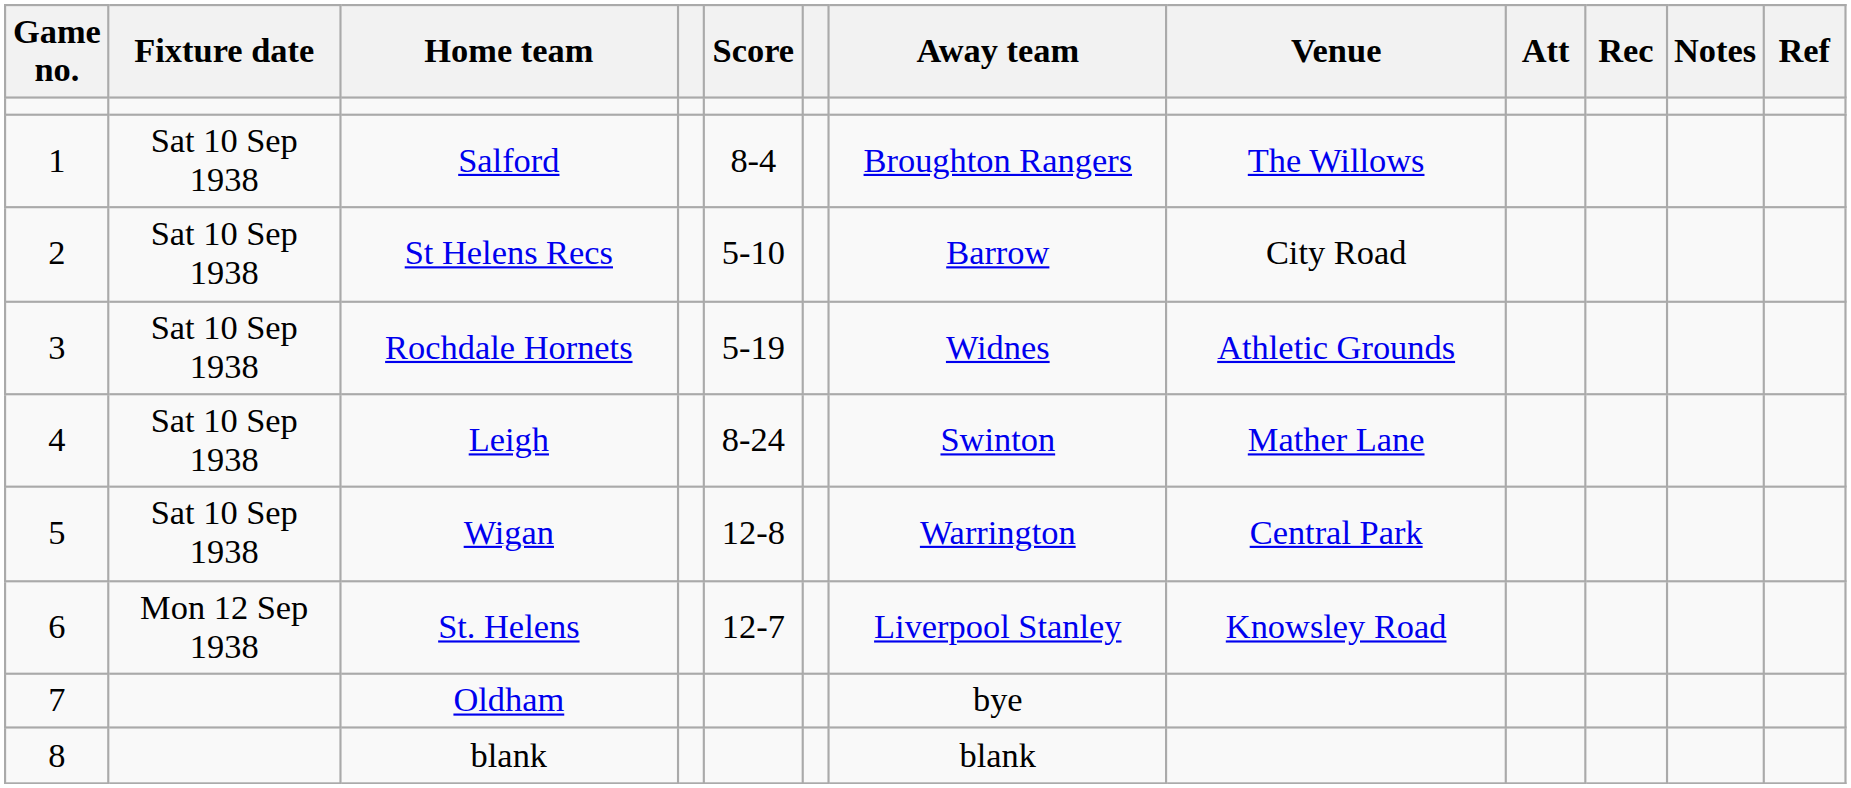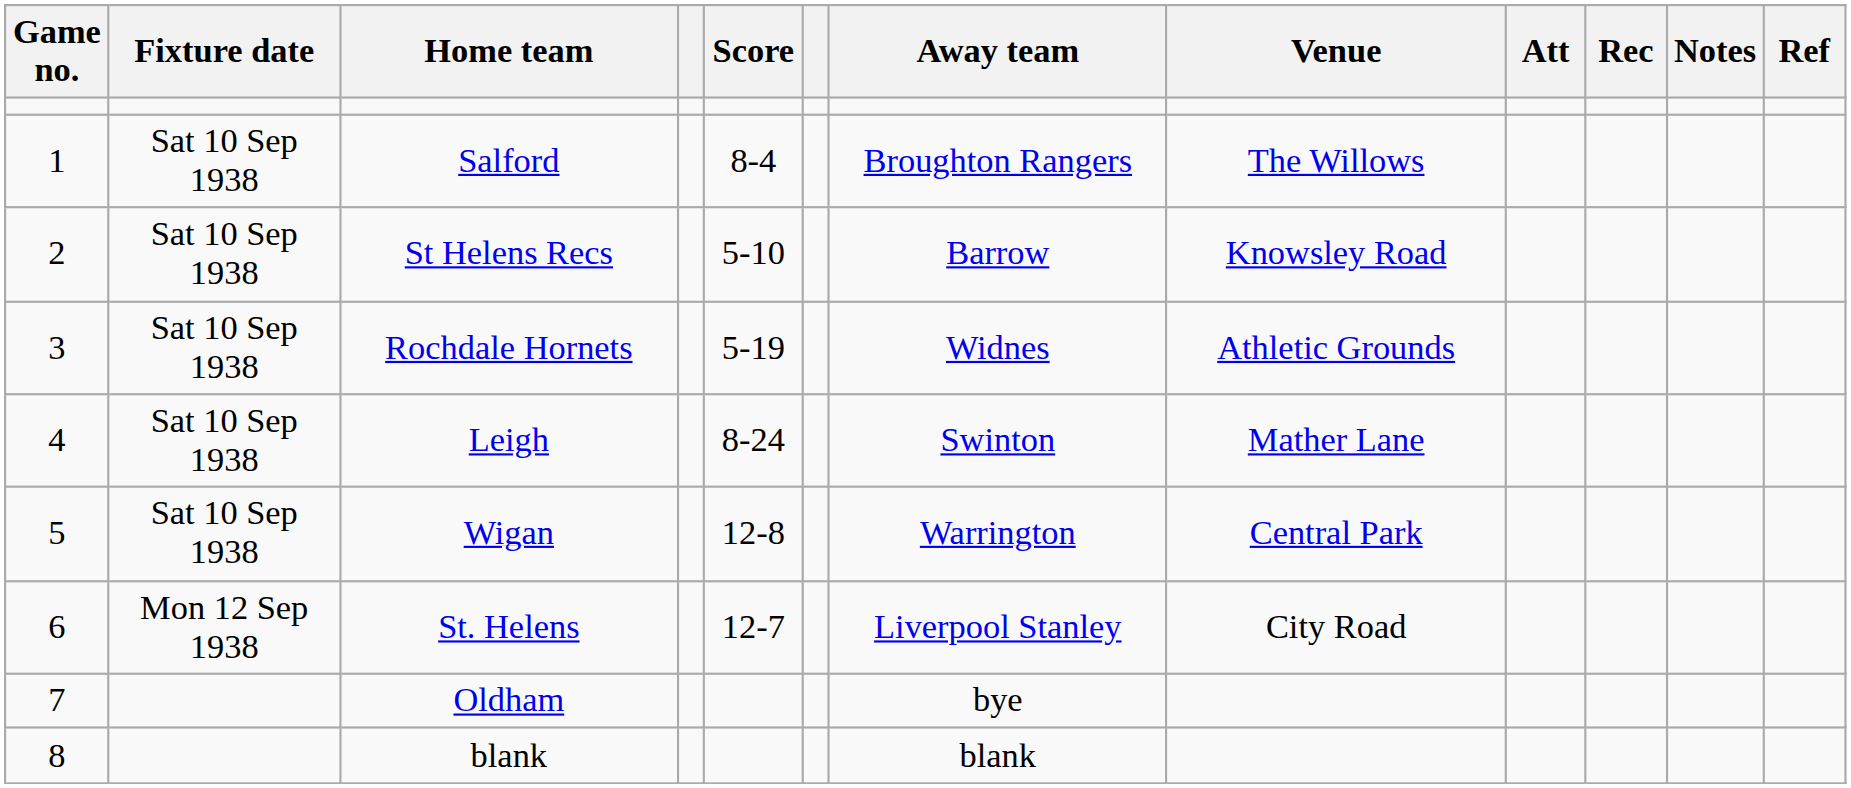 <table class="wikitable" style="text-align:center;">
 <tr>
 <th width=20 abbr="No">Game no.</th>
 <th width=100 abbr="Date">Fixture date</th>
 <th width=150 abbr="Home team">Home team</th>
 <th width=5 abbr="space"></th>
 <th width=20 abbr="Score">Score</th>
 <th width=5 abbr="space"></th>
 <th width=150 abbr="Away team">Away team</th>
 <th width=150 abbr="Venue">Venue</th>
 <th width=30 abbr="Att">Att</th>
 <th width=30 abbr="Rec">Rec</th>
 <th width=20 abbr="Notes">Notes</th>
 <th width=30 abbr="Ref">Ref</th>
 </tr>
 <tr>
 <td></td>
 <td></td>
 <td></td>
 <td></td>
 <td></td>
 <td></td>
 <td></td>
 <td></td>
 <td></td>
 <td></td>
 <td></td>
 </tr>
 <tr>
 <td>1</td>
 <td>Sat 10 Sep 1938</td>
 <td><a href='#'>Salford</a></td>
 <td></td>
 <td>8-4</td>
 <td></td>
 <td><a href='#'>Broughton Rangers</a></td>
 <td><a href='#'>The Willows</a></td>
 <td></td>
 <td></td>
 <td></td>
 <td></td>
 </tr>
 <tr>
 <td>2</td>
 <td>Sat 10 Sep 1938</td>
 <td><a href='#'>St Helens Recs</a></td>
 <td></td>
 <td>5-10</td>
 <td></td>
 <td><a href='#'>Barrow</a></td>
-<td>City Road</td>
+<td><a href='#'>Knowsley Road</a></td>
 <td></td>
 <td></td>
 <td></td>
 <td></td>
 </tr>
 <tr>
 <td>3</td>
 <td>Sat 10 Sep 1938</td>
 <td><a href='#'>Rochdale Hornets</a></td>
 <td></td>
 <td>5-19</td>
 <td></td>
 <td><a href='#'>Widnes</a></td>
 <td><a href='#'>Athletic Grounds</a></td>
 <td></td>
 <td></td>
 <td></td>
 <td></td>
 </tr>
 <tr>
 <td>4</td>
 <td>Sat 10 Sep 1938</td>
 <td><a href='#'>Leigh</a></td>
 <td></td>
 <td>8-24</td>
 <td></td>
 <td><a href='#'>Swinton</a></td>
 <td><a href='#'>Mather Lane</a></td>
 <td></td>
 <td></td>
 <td></td>
 <td></td>
 </tr>
 <tr>
 <td>5</td>
 <td>Sat 10 Sep 1938</td>
 <td><a href='#'>Wigan</a></td>
 <td></td>
 <td>12-8</td>
 <td></td>
 <td><a href='#'>Warrington</a></td>
 <td><a href='#'>Central Park</a></td>
 <td></td>
 <td></td>
 <td></td>
 <td></td>
 </tr>
 <tr>
 <td>6</td>
 <td>Mon 12 Sep 1938</td>
 <td><a href='#'>St. Helens</a></td>
 <td></td>
 <td>12-7</td>
 <td></td>
 <td><a href='#'>Liverpool Stanley</a></td>
-<td><a href='#'>Knowsley Road</a></td>
+<td>City Road</td>
 <td></td>
 <td></td>
 <td></td>
 <td></td>
 </tr>
 <tr>
 <td>7</td>
 <td></td>
 <td><a href='#'>Oldham</a></td>
 <td></td>
 <td></td>
 <td></td>
 <td>bye</td>
 <td></td>
 <td></td>
 <td></td>
 <td></td>
 <td></td>
 </tr>
 <tr>
 <td>8</td>
 <td></td>
 <td>blank</td>
 <td></td>
 <td></td>
 <td></td>
 <td>blank</td>
 <td></td>
 <td></td>
 <td></td>
 <td></td>
 <td></td>
 </tr>
 </table>
